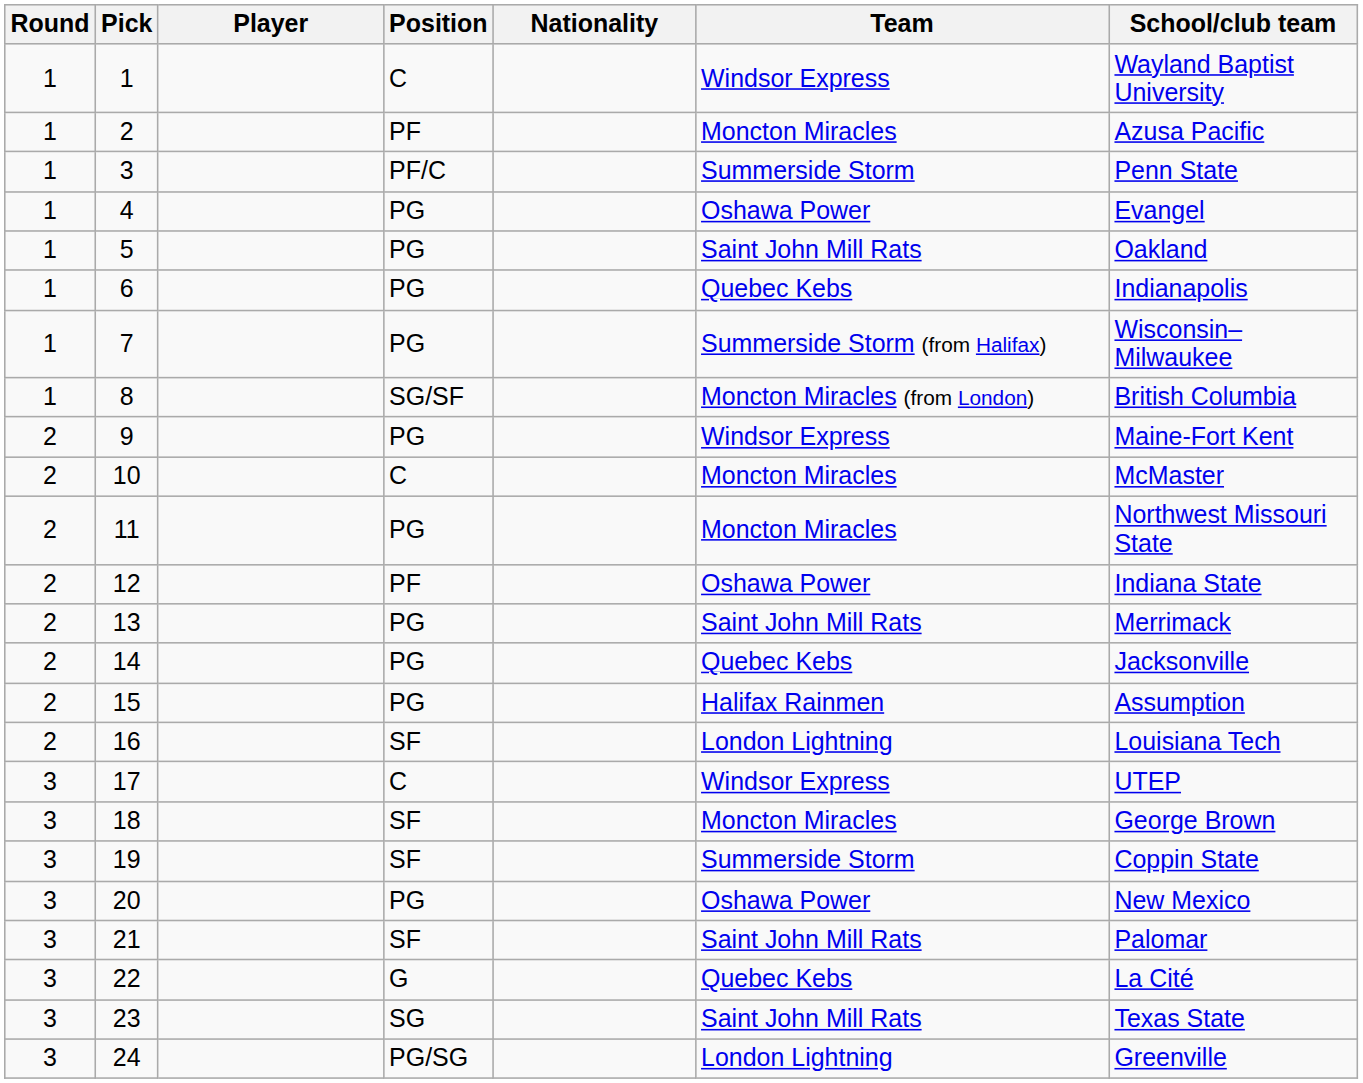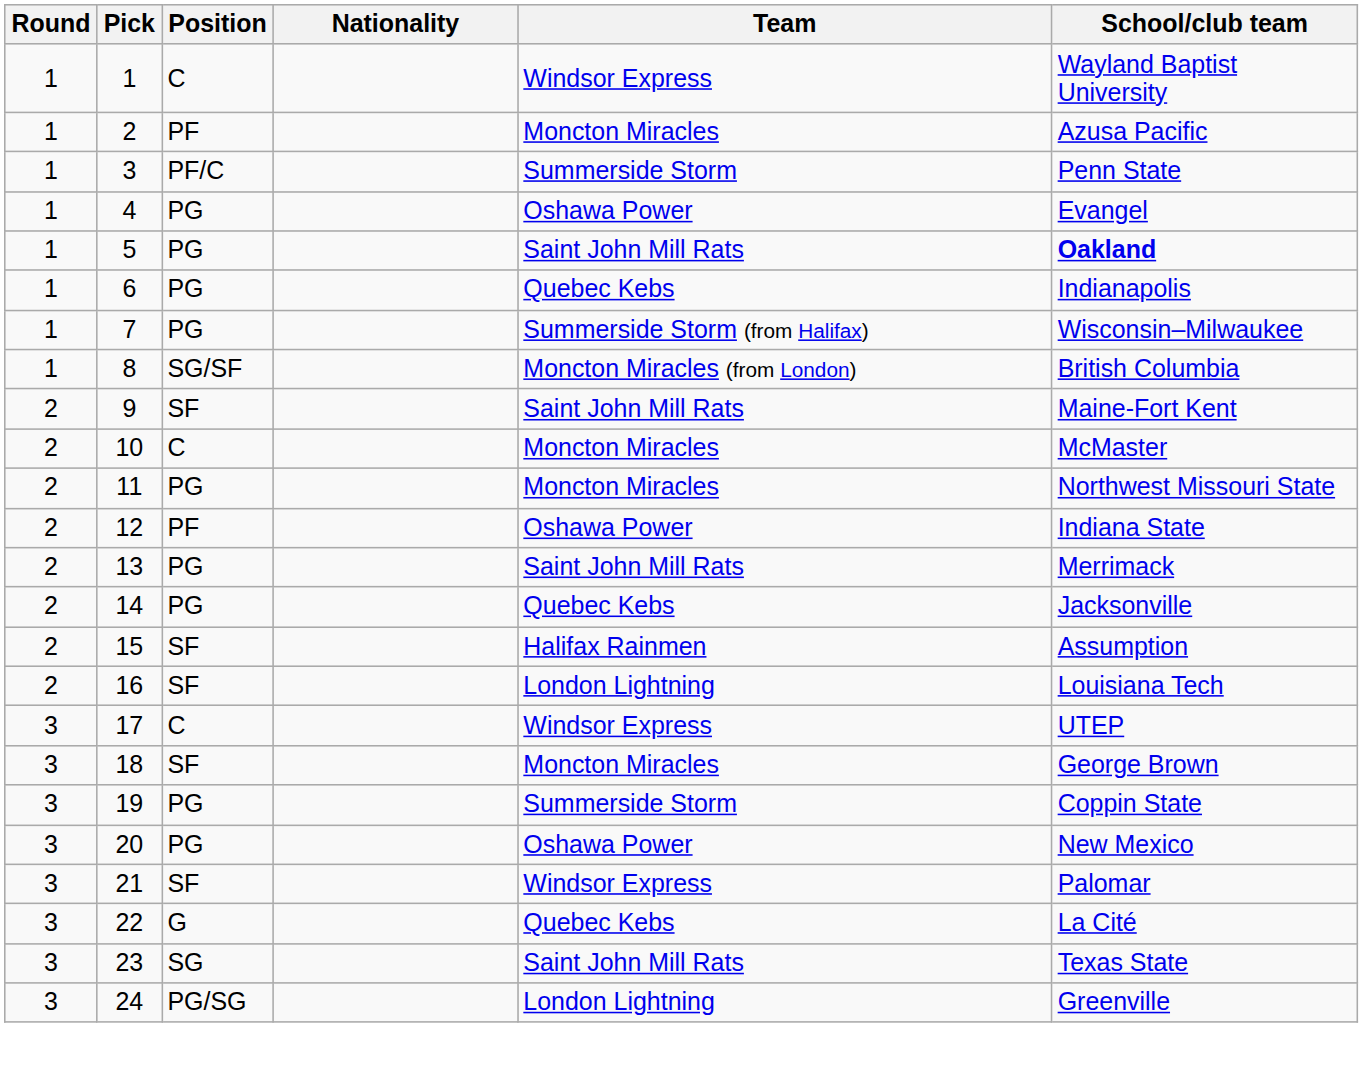 <table class="wikitable sortable sortable">
 <tr>
 <th width="1%">Round</th>
 <th width="1%">Pick</th>
-<th width="19%">Player</th>
 <th width="1%">Position</th>
 <th width="16%">Nationality</th>
 <th width="35%">Team</th>
 <th width="20%">School/club team</th>
 </tr>
 <tr>
 <td align=center>1</td>
 <td align=center>1</td>
-<td></td>
 <td>C</td>
 <td></td>
 <td><a href='#'>Windsor Express</a></td>
 <td><a href='#'>Wayland Baptist University</a></td>
 </tr>
 <tr>
 <td align=center>1</td>
 <td align=center>2</td>
-<td></td>
 <td>PF</td>
 <td></td>
 <td><a href='#'>Moncton Miracles</a></td>
 <td><a href='#'>Azusa Pacific</a></td>
 </tr>
 <tr>
 <td align=center>1</td>
 <td align=center>3</td>
-<td></td>
 <td>PF/C</td>
 <td></td>
 <td><a href='#'>Summerside Storm</a></td>
 <td><a href='#'>Penn State</a></td>
 </tr>
 <tr>
 <td align=center>1</td>
 <td align=center>4</td>
-<td></td>
 <td>PG</td>
 <td></td>
 <td><a href='#'>Oshawa Power</a></td>
 <td><a href='#'>Evangel</a></td>
 </tr>
 <tr>
 <td align=center>1</td>
 <td align=center>5</td>
-<td></td>
 <td>PG</td>
 <td></td>
 <td><a href='#'>Saint John Mill Rats</a></td>
-<td><a href='#'>Oakland</a></td>
+<td><strong><a href='#'>Oakland</a></strong></td>
 </tr>
 <tr>
 <td align=center>1</td>
 <td align=center>6</td>
-<td></td>
 <td>PG</td>
 <td></td>
 <td><a href='#'>Quebec Kebs</a></td>
 <td><a href='#'>Indianapolis</a></td>
 </tr>
 <tr>
 <td align=center>1</td>
 <td align=center>7</td>
-<td></td>
 <td>PG</td>
 <td></td>
 <td><a href='#'>Summerside Storm</a> <small>(from <a href='#'>Halifax</a>)</small></td>
 <td><a href='#'>Wisconsin–Milwaukee</a></td>
 </tr>
 <tr>
 <td align=center>1</td>
 <td align=center>8</td>
-<td></td>
 <td>SG/SF</td>
 <td></td>
 <td><a href='#'>Moncton Miracles</a> <small>(from <a href='#'>London</a>)</small></td>
 <td><a href='#'>British Columbia</a></td>
 </tr>
 <tr>
 <td align=center>2</td>
 <td align=center>9</td>
+<td>SF</td>
 <td></td>
-<td>PG</td>
-<td></td>
-<td><a href='#'>Windsor Express</a></td>
+<td><a href='#'>Saint John Mill Rats</a></td>
 <td><a href='#'>Maine-Fort Kent</a></td>
 </tr>
 <tr>
 <td align=center>2</td>
 <td align=center>10</td>
-<td></td>
 <td>C</td>
 <td></td>
 <td><a href='#'>Moncton Miracles</a></td>
 <td><a href='#'>McMaster</a></td>
 </tr>
 <tr>
 <td align=center>2</td>
 <td align=center>11</td>
-<td></td>
 <td>PG</td>
 <td></td>
 <td><a href='#'>Moncton Miracles</a></td>
 <td><a href='#'>Northwest Missouri State</a></td>
 </tr>
 <tr>
 <td align=center>2</td>
 <td align=center>12</td>
-<td></td>
 <td>PF</td>
 <td></td>
 <td><a href='#'>Oshawa Power</a></td>
 <td><a href='#'>Indiana State</a></td>
 </tr>
 <tr>
 <td align=center>2</td>
 <td align=center>13</td>
-<td></td>
 <td>PG</td>
 <td></td>
 <td><a href='#'>Saint John Mill Rats</a></td>
 <td><a href='#'>Merrimack</a></td>
 </tr>
 <tr>
 <td align=center>2</td>
 <td align=center>14</td>
-<td></td>
 <td>PG</td>
 <td></td>
 <td><a href='#'>Quebec Kebs</a></td>
 <td><a href='#'>Jacksonville</a></td>
 </tr>
 <tr>
 <td align=center>2</td>
 <td align=center>15</td>
-<td></td>
-<td>PG</td>
+<td>SF</td>
 <td></td>
 <td><a href='#'>Halifax Rainmen</a></td>
 <td><a href='#'>Assumption</a></td>
 </tr>
 <tr>
 <td align=center>2</td>
 <td align=center>16</td>
-<td></td>
 <td>SF</td>
 <td></td>
 <td><a href='#'>London Lightning</a></td>
 <td><a href='#'>Louisiana Tech</a></td>
 </tr>
 <tr>
 <td align=center>3</td>
 <td align=center>17</td>
-<td></td>
 <td>C</td>
 <td><br></td>
 <td><a href='#'>Windsor Express</a></td>
 <td><a href='#'>UTEP</a></td>
 </tr>
 <tr>
 <td align=center>3</td>
 <td align=center>18</td>
-<td></td>
 <td>SF</td>
 <td></td>
 <td><a href='#'>Moncton Miracles</a></td>
 <td><a href='#'>George Brown</a></td>
 </tr>
 <tr>
 <td align=center>3</td>
 <td align=center>19</td>
-<td></td>
-<td>SF</td>
+<td>PG</td>
 <td></td>
 <td><a href='#'>Summerside Storm</a></td>
 <td><a href='#'>Coppin State</a></td>
 </tr>
 <tr>
 <td align=center>3</td>
 <td align=center>20</td>
-<td></td>
 <td>PG</td>
 <td></td>
 <td><a href='#'>Oshawa Power</a></td>
 <td><a href='#'>New Mexico</a></td>
 </tr>
 <tr>
 <td align=center>3</td>
 <td align=center>21</td>
-<td></td>
 <td>SF</td>
 <td></td>
-<td><a href='#'>Saint John Mill Rats</a></td>
+<td><a href='#'>Windsor Express</a></td>
 <td><a href='#'>Palomar</a></td>
 </tr>
 <tr>
 <td align=center>3</td>
 <td align=center>22</td>
-<td></td>
 <td>G</td>
 <td></td>
 <td><a href='#'>Quebec Kebs</a></td>
 <td><a href='#'>La Cité</a></td>
 </tr>
 <tr>
 <td align=center>3</td>
 <td align=center>23</td>
-<td></td>
 <td>SG</td>
 <td></td>
 <td><a href='#'>Saint John Mill Rats</a></td>
 <td><a href='#'>Texas State</a></td>
 </tr>
 <tr>
 <td align=center>3</td>
 <td align=center>24</td>
-<td></td>
 <td>PG/SG</td>
 <td><br></td>
 <td><a href='#'>London Lightning</a></td>
 <td><a href='#'>Greenville</a></td>
 </tr>
 </table>
